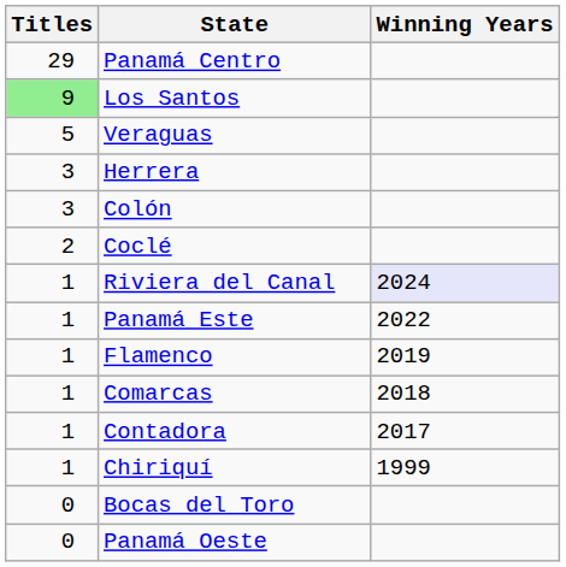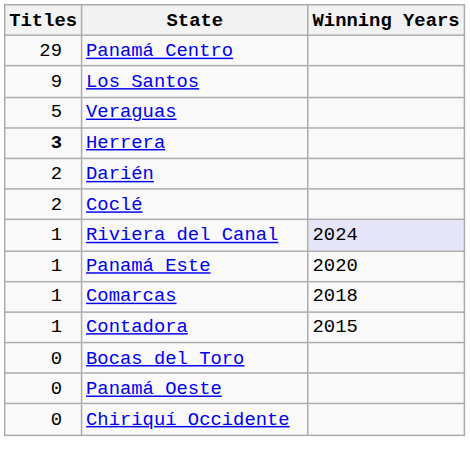 <table class="wikitable">
 <tr>
 <th width="40">Titles</th>
 <th width="150">State</th>
 <th>Winning Years</th>
 </tr>
 <tr>
 <td style="text-align:right; padding-right:1em">29</td>
 <td><a href='#'>Panamá Centro</a></td>
 <td></td>
 </tr>
 <tr>
-<td style="background: lightgreen; text-align:right; padding-right:1em">9</td>
+<td style="text-align:right; padding-right:1em">9</td>
 <td><a href='#'>Los Santos</a></td>
 <td></td>
 </tr>
 <tr>
 <td style="text-align:right; padding-right:1em">5</td>
 <td><a href='#'>Veraguas</a></td>
 <td></td>
 </tr>
 <tr>
-<td style="text-align:right; padding-right:1em">3</td>
+<td style="text-align:right; padding-right:1em"><strong>3</strong></td>
 <td><a href='#'>Herrera</a></td>
 <td></td>
 </tr>
 <tr>
-<td style="text-align:right; padding-right:1em">3</td>
-<td><a href='#'>Colón</a></td>
+<td style="text-align:right; padding-right:1em">2</td>
+<td><a href='#'>Darién</a></td>
 <td></td>
 </tr>
 <tr>
 <td style="text-align:right; padding-right:1em">2</td>
 <td><a href='#'>Coclé</a></td>
 <td></td>
 </tr>
 <tr>
 <td style="text-align:right; padding-right:1em">1</td>
 <td><a href='#'>Riviera del Canal</a></td>
 <td style="background: lavender;">2024</td>
 </tr>
 <tr>
 <td style="text-align:right; padding-right:1em">1</td>
 <td><a href='#'>Panamá Este</a></td>
-<td>2022</td>
-</tr>
-<tr>
-<td style="text-align:right; padding-right:1em">1</td>
-<td><a href='#'>Flamenco</a></td>
-<td>2019</td>
+<td>2020</td>
 </tr>
 <tr>
 <td style="text-align:right; padding-right:1em">1</td>
 <td><a href='#'>Comarcas</a></td>
 <td>2018</td>
 </tr>
 <tr>
 <td style="text-align:right; padding-right:1em">1</td>
 <td><a href='#'>Contadora</a></td>
-<td>2017</td>
-</tr>
-<tr>
-<td style="text-align:right; padding-right:1em">1</td>
-<td><a href='#'>Chiriquí</a></td>
-<td>1999</td>
+<td>2015</td>
 </tr>
 <tr>
 <td style="text-align:right; padding-right:1em">0</td>
 <td><a href='#'>Bocas del Toro</a></td>
 <td></td>
 </tr>
 <tr>
 <td style="text-align:right; padding-right:1em">0</td>
 <td><a href='#'>Panamá Oeste</a></td>
 <td></td>
 </tr>
+<tr>
+<td style="text-align:right; padding-right:1em">0</td>
+<td><a href='#'>Chiriquí Occidente</a></td>
+<td></td>
+</tr>
 </table>
